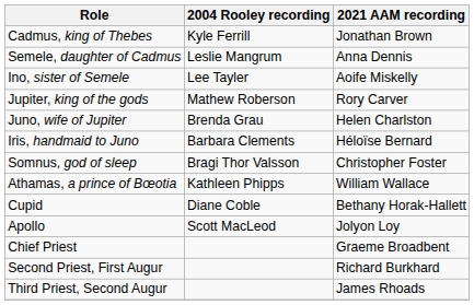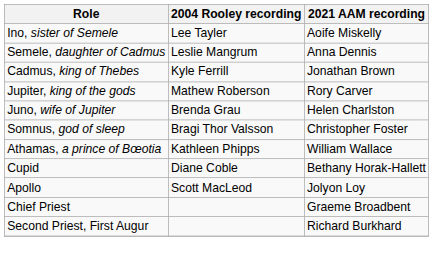 <table class="wikitable">
 <tr>
 <th>Role</th>
 <th>2004 Rooley recording</th>
 <th>2021 AAM recording</th>
 </tr>
 <tr>
-<td>Cadmus, <em>king of Thebes</em></td>
-<td>Kyle Ferrill</td>
-<td>Jonathan Brown</td>
+<td>Ino, <em>sister of Semele</em></td>
+<td>Lee Tayler</td>
+<td>Aoife Miskelly</td>
 </tr>
 <tr>
 <td>Semele, <em>daughter of Cadmus</em></td>
 <td>Leslie Mangrum</td>
 <td>Anna Dennis</td>
 </tr>
 <tr>
-<td>Ino, <em>sister of Semele</em></td>
-<td>Lee Tayler</td>
-<td>Aoife Miskelly</td>
+<td>Cadmus, <em>king of Thebes</em></td>
+<td>Kyle Ferrill</td>
+<td>Jonathan Brown</td>
 </tr>
 <tr>
 <td>Jupiter, <em>king of the gods</em></td>
 <td>Mathew Roberson</td>
 <td>Rory Carver</td>
 </tr>
 <tr>
 <td>Juno, <em>wife of Jupiter</em></td>
 <td>Brenda Grau</td>
 <td>Helen Charlston</td>
-</tr>
-<tr>
-<td>Iris, <em>handmaid to Juno</em></td>
-<td>Barbara Clements</td>
-<td>Héloïse Bernard</td>
 </tr>
 <tr>
 <td>Somnus, <em>god of sleep</em></td>
 <td>Bragi Thor Valsson</td>
 <td>Christopher Foster</td>
 </tr>
 <tr>
 <td>Athamas, <em>a prince of Bœotia</em></td>
 <td>Kathleen Phipps</td>
 <td>William Wallace</td>
 </tr>
 <tr>
 <td>Cupid</td>
 <td>Diane Coble</td>
 <td>Bethany Horak-Hallett</td>
 </tr>
 <tr>
 <td>Apollo</td>
 <td>Scott MacLeod</td>
 <td>Jolyon Loy</td>
 </tr>
 <tr>
 <td>Chief Priest</td>
 <td></td>
 <td>Graeme Broadbent</td>
 </tr>
 <tr>
 <td>Second Priest, First Augur</td>
 <td></td>
 <td>Richard Burkhard</td>
 </tr>
 <tr>
-<td>Third Priest, Second Augur</td>
-<td></td>
-<td>James Rhoads</td>
-</tr>
-<tr>
 </tr>
 </table>
